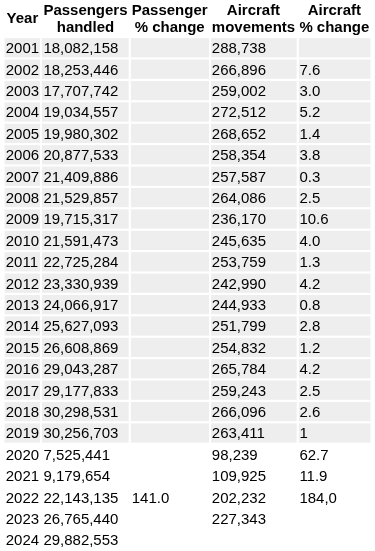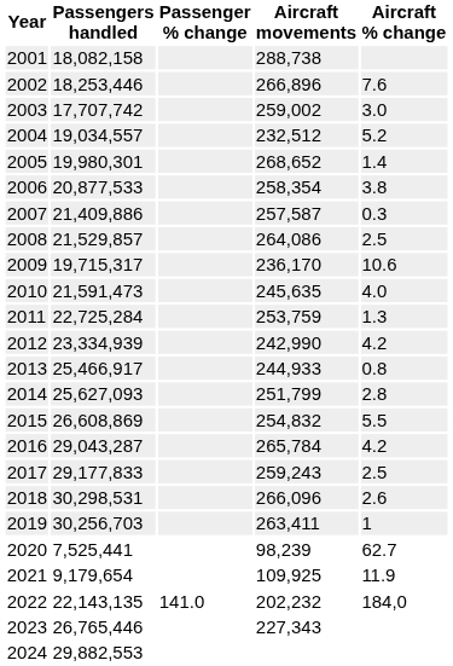 <table class="toccolours sortable" style="padding:0.5em;font-size: 87.5%;margin:auto;">
 <tr>
 <th>Year</th>
 <th>Passengers<br>handled</th>
 <th>Passenger<br>% change</th>
 <th>Aircraft<br>movements</th>
 <th>Aircraft<br>% change</th>
 </tr>
 <tr style="background:#eee;">
 <td>2001</td>
 <td>18,082,158</td>
 <td></td>
 <td>288,738</td>
 <td></td>
 </tr>
 <tr style="background:#eee;">
 <td>2002</td>
 <td>18,253,446</td>
 <td></td>
 <td>266,896</td>
 <td> 7.6</td>
 </tr>
 <tr style="background:#eee;">
 <td>2003</td>
 <td>17,707,742</td>
 <td></td>
 <td>259,002</td>
 <td> 3.0</td>
 </tr>
 <tr style="background:#eee;">
 <td>2004</td>
 <td>19,034,557</td>
 <td></td>
-<td>272,512</td>
+<td>232,512</td>
 <td> 5.2</td>
 </tr>
 <tr style="background:#eee;">
 <td>2005</td>
-<td>19,980,302</td>
+<td>19,980,301</td>
 <td></td>
 <td>268,652</td>
 <td> 1.4</td>
 </tr>
 <tr style="background:#eee;">
 <td>2006</td>
 <td>20,877,533</td>
 <td></td>
 <td>258,354</td>
 <td> 3.8</td>
 </tr>
 <tr style="background:#eee;">
 <td>2007</td>
 <td>21,409,886</td>
 <td></td>
 <td>257,587</td>
 <td> 0.3</td>
 </tr>
 <tr style="background:#eee;">
 <td>2008</td>
 <td>21,529,857</td>
 <td></td>
 <td>264,086</td>
 <td> 2.5</td>
 </tr>
 <tr style="background:#eee;">
 <td>2009</td>
 <td>19,715,317</td>
 <td></td>
 <td>236,170</td>
 <td> 10.6</td>
 </tr>
 <tr style="background:#eee;">
 <td>2010</td>
 <td>21,591,473</td>
 <td></td>
 <td>245,635</td>
 <td> 4.0</td>
 </tr>
 <tr style="background:#eee;">
 <td>2011</td>
 <td>22,725,284</td>
 <td></td>
 <td>253,759</td>
 <td> 1.3</td>
 </tr>
 <tr style="background:#eee;">
 <td>2012</td>
-<td>23,330,939</td>
+<td>23,334,939</td>
 <td></td>
 <td>242,990</td>
 <td> 4.2</td>
 </tr>
 <tr style="background:#eee;">
 <td>2013</td>
-<td>24,066,917</td>
+<td>25,466,917</td>
 <td></td>
 <td>244,933</td>
 <td> 0.8</td>
 </tr>
 <tr style="background:#eee;">
 <td>2014</td>
 <td>25,627,093</td>
 <td></td>
 <td>251,799</td>
 <td> 2.8</td>
 </tr>
 <tr style="background:#eee;">
 <td>2015</td>
 <td>26,608,869</td>
 <td></td>
 <td>254,832</td>
-<td> 1.2</td>
+<td> 5.5</td>
 </tr>
 <tr style="background:#eee;">
 <td>2016</td>
 <td>29,043,287</td>
 <td></td>
 <td>265,784</td>
 <td> 4.2</td>
 </tr>
 <tr style="background:#eee;">
 <td>2017</td>
 <td>29,177,833</td>
 <td></td>
 <td>259,243</td>
 <td> 2.5</td>
 </tr>
 <tr style="background:#eee;">
 <td>2018</td>
 <td>30,298,531</td>
 <td></td>
 <td>266,096</td>
 <td> 2.6</td>
 </tr>
 <tr style="background:#eee;">
 <td>2019</td>
 <td>30,256,703</td>
 <td></td>
 <td>263,411</td>
 <td> 1</td>
 </tr>
 <tr>
 <td>2020</td>
 <td>7,525,441</td>
 <td> </td>
 <td>98,239</td>
 <td> 62.7</td>
 </tr>
 <tr>
 <td>2021</td>
 <td>9,179,654</td>
 <td></td>
 <td>109,925</td>
 <td> 11.9</td>
 </tr>
 <tr>
 <td>2022</td>
 <td>22,143,135</td>
 <td>141.0</td>
 <td>202,232</td>
 <td>184,0</td>
 </tr>
 <tr>
 <td>2023</td>
-<td>26,765,440</td>
+<td>26,765,446</td>
 <td></td>
 <td>227,343</td>
 <td></td>
 </tr>
 <tr>
 <td>2024</td>
 <td>29,882,553</td>
 <td></td>
 <td></td>
 <td></td>
 <td></td>
 <td></td>
 </tr>
 </table>
